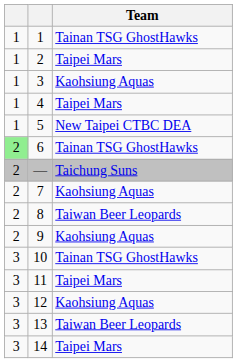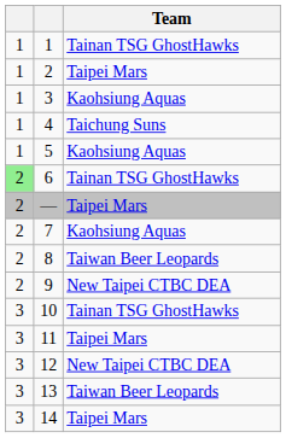 <table class="wikitable sortable plainrowheaders" style="text-align:left">
 <tr>
 <th style="width:20px;"></th>
 <th style="width:20px;"></th>
 <th style="width:200px;">Team</th>
 </tr>
 <tr>
 <td style="text-align:center">1</td>
 <td style="text-align:center">1</td>
 <td><a href='#'>Tainan TSG GhostHawks</a></td>
 </tr>
 <tr>
 <td style="text-align:center">1</td>
 <td style="text-align:center">2</td>
 <td><a href='#'>Taipei Mars</a></td>
 </tr>
 <tr>
 <td style="text-align:center">1</td>
 <td style="text-align:center">3</td>
 <td><a href='#'>Kaohsiung Aquas</a></td>
 </tr>
 <tr>
 <td style="text-align:center">1</td>
 <td style="text-align:center">4</td>
-<td><a href='#'>Taipei Mars</a> </td>
+<td><a href='#'>Taichung Suns</a> </td>
 </tr>
 <tr>
 <td style="text-align:center">1</td>
 <td style="text-align:center">5</td>
-<td><a href='#'>New Taipei CTBC DEA</a></td>
+<td><a href='#'>Kaohsiung Aquas</a></td>
 </tr>
 <tr>
 <td style="background: lightgreen; text-align:center">2</td>
 <td style="text-align:center">6</td>
 <td><a href='#'>Tainan TSG GhostHawks</a></td>
 </tr>
 <tr bgcolor="#C0C0C0">
 <td style="text-align:center">2</td>
 <td style="text-align:center">—</td>
-<td><a href='#'>Taichung Suns</a> </td>
+<td><a href='#'>Taipei Mars</a> </td>
 </tr>
 <tr>
 <td style="text-align:center">2</td>
 <td style="text-align:center">7</td>
 <td><a href='#'>Kaohsiung Aquas</a></td>
 </tr>
 <tr>
 <td style="text-align:center">2</td>
 <td style="text-align:center">8</td>
 <td><a href='#'>Taiwan Beer Leopards</a></td>
 </tr>
 <tr>
 <td style="text-align:center">2</td>
 <td style="text-align:center">9</td>
-<td><a href='#'>Kaohsiung Aquas</a></td>
+<td><a href='#'>New Taipei CTBC DEA</a></td>
 </tr>
 <tr>
 <td style="text-align:center">3</td>
 <td style="text-align:center">10</td>
 <td><a href='#'>Tainan TSG GhostHawks</a></td>
 </tr>
 <tr>
 <td style="text-align:center">3</td>
 <td style="text-align:center">11</td>
 <td><a href='#'>Taipei Mars</a></td>
 </tr>
 <tr>
 <td style="text-align:center">3</td>
 <td style="text-align:center">12</td>
-<td><a href='#'>Kaohsiung Aquas</a></td>
+<td><a href='#'>New Taipei CTBC DEA</a></td>
 </tr>
 <tr>
 <td style="text-align:center">3</td>
 <td style="text-align:center">13</td>
 <td><a href='#'>Taiwan Beer Leopards</a></td>
 </tr>
 <tr>
 <td style="text-align:center">3</td>
 <td style="text-align:center">14</td>
 <td><a href='#'>Taipei Mars</a></td>
 </tr>
 </table>
